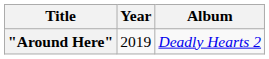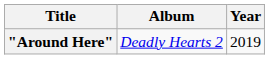 <table class="wikitable plainrowheaders" style="text-align:center;">
 <tr>
 <th>Title</th>
+<th>Album</th>
 <th>Year</th>
-<th>Album</th>
 </tr>
 <tr>
 <th scope="row">"Around Here"</th>
+<td><em><a href='#'>Deadly Hearts 2</a></em></td>
 <td>2019</td>
-<td><em><a href='#'>Deadly Hearts 2</a></em></td>
 </tr>
 </table>
